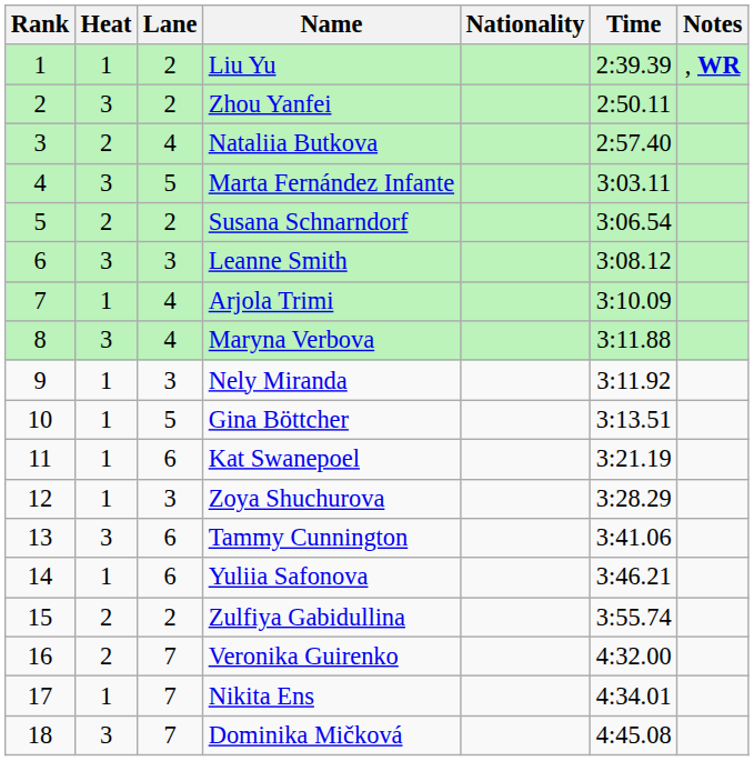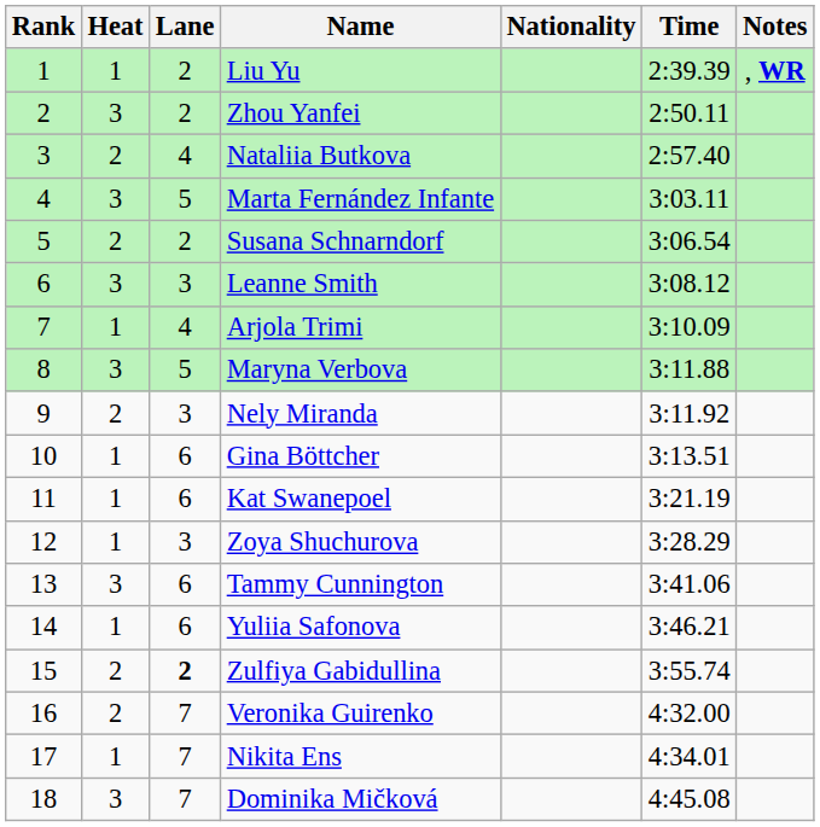 <table class="wikitable sortable" style="text-align:center">
 <tr>
 <th>Rank</th>
 <th>Heat</th>
 <th>Lane</th>
 <th>Name</th>
 <th>Nationality</th>
 <th>Time</th>
 <th>Notes</th>
 </tr>
 <tr bgcolor=bbf3bb>
 <td>1</td>
 <td>1</td>
 <td>2</td>
 <td align=left><a href='#'>Liu Yu</a></td>
 <td align=left></td>
 <td>2:39.39</td>
 <td>, <strong><a href='#'>WR</a></strong></td>
 </tr>
 <tr bgcolor=bbf3bb>
 <td>2</td>
 <td>3</td>
 <td>2</td>
 <td align=left><a href='#'>Zhou Yanfei</a></td>
 <td align=left></td>
 <td>2:50.11</td>
 <td></td>
 </tr>
 <tr bgcolor=bbf3bb>
 <td>3</td>
 <td>2</td>
 <td>4</td>
 <td align=left><a href='#'>Nataliia Butkova</a></td>
 <td align=left></td>
 <td>2:57.40</td>
 <td></td>
 </tr>
 <tr bgcolor=bbf3bb>
 <td>4</td>
 <td>3</td>
 <td>5</td>
 <td align=left><a href='#'>Marta Fernández Infante</a></td>
 <td align=left></td>
 <td>3:03.11</td>
 <td></td>
 </tr>
 <tr bgcolor=bbf3bb>
 <td>5</td>
 <td>2</td>
 <td>2</td>
 <td align=left><a href='#'>Susana Schnarndorf</a></td>
 <td align=left></td>
 <td>3:06.54</td>
 <td></td>
 </tr>
 <tr bgcolor=bbf3bb>
 <td>6</td>
 <td>3</td>
 <td>3</td>
 <td align=left><a href='#'>Leanne Smith</a></td>
 <td align=left></td>
 <td>3:08.12</td>
 <td></td>
 </tr>
 <tr bgcolor=bbf3bb>
 <td>7</td>
 <td>1</td>
 <td>4</td>
 <td align=left><a href='#'>Arjola Trimi</a></td>
 <td align=left></td>
 <td>3:10.09</td>
 <td></td>
 </tr>
 <tr bgcolor=bbf3bb>
 <td>8</td>
 <td>3</td>
-<td>4</td>
+<td>5</td>
 <td align=left><a href='#'>Maryna Verbova</a></td>
 <td align=left></td>
 <td>3:11.88</td>
 <td></td>
 </tr>
 <tr>
 <td>9</td>
-<td>1</td>
+<td>2</td>
 <td>3</td>
 <td align=left><a href='#'>Nely Miranda</a></td>
 <td align=left></td>
 <td>3:11.92</td>
 <td></td>
 </tr>
 <tr>
 <td>10</td>
 <td>1</td>
-<td>5</td>
+<td>6</td>
 <td align=left><a href='#'>Gina Böttcher</a></td>
 <td align=left></td>
 <td>3:13.51</td>
 <td></td>
 </tr>
 <tr>
 <td>11</td>
 <td>1</td>
 <td>6</td>
 <td align=left><a href='#'>Kat Swanepoel</a></td>
 <td align=left></td>
 <td>3:21.19</td>
 <td></td>
 </tr>
 <tr>
 <td>12</td>
 <td>1</td>
 <td>3</td>
 <td align=left><a href='#'>Zoya Shuchurova</a></td>
 <td align=left></td>
 <td>3:28.29</td>
 <td></td>
 </tr>
 <tr>
 <td>13</td>
 <td>3</td>
 <td>6</td>
 <td align=left><a href='#'>Tammy Cunnington</a></td>
 <td align=left></td>
 <td>3:41.06</td>
 <td></td>
 </tr>
 <tr>
 <td>14</td>
 <td>1</td>
 <td>6</td>
 <td align=left><a href='#'>Yuliia Safonova</a></td>
 <td align=left></td>
 <td>3:46.21</td>
 <td></td>
 </tr>
 <tr>
 <td>15</td>
 <td>2</td>
-<td>2</td>
+<td><strong>2</strong></td>
 <td align=left><a href='#'>Zulfiya Gabidullina</a></td>
 <td align=left></td>
 <td>3:55.74</td>
 <td></td>
 </tr>
 <tr>
 <td>16</td>
 <td>2</td>
 <td>7</td>
 <td align=left><a href='#'>Veronika Guirenko</a></td>
 <td align=left></td>
 <td>4:32.00</td>
 <td></td>
 </tr>
 <tr>
 <td>17</td>
 <td>1</td>
 <td>7</td>
 <td align=left><a href='#'>Nikita Ens</a></td>
 <td align=left></td>
 <td>4:34.01</td>
 <td></td>
 </tr>
 <tr>
 <td>18</td>
 <td>3</td>
 <td>7</td>
 <td align=left><a href='#'>Dominika Mičková</a></td>
 <td align=left></td>
 <td>4:45.08</td>
 <td></td>
 </tr>
 </table>
